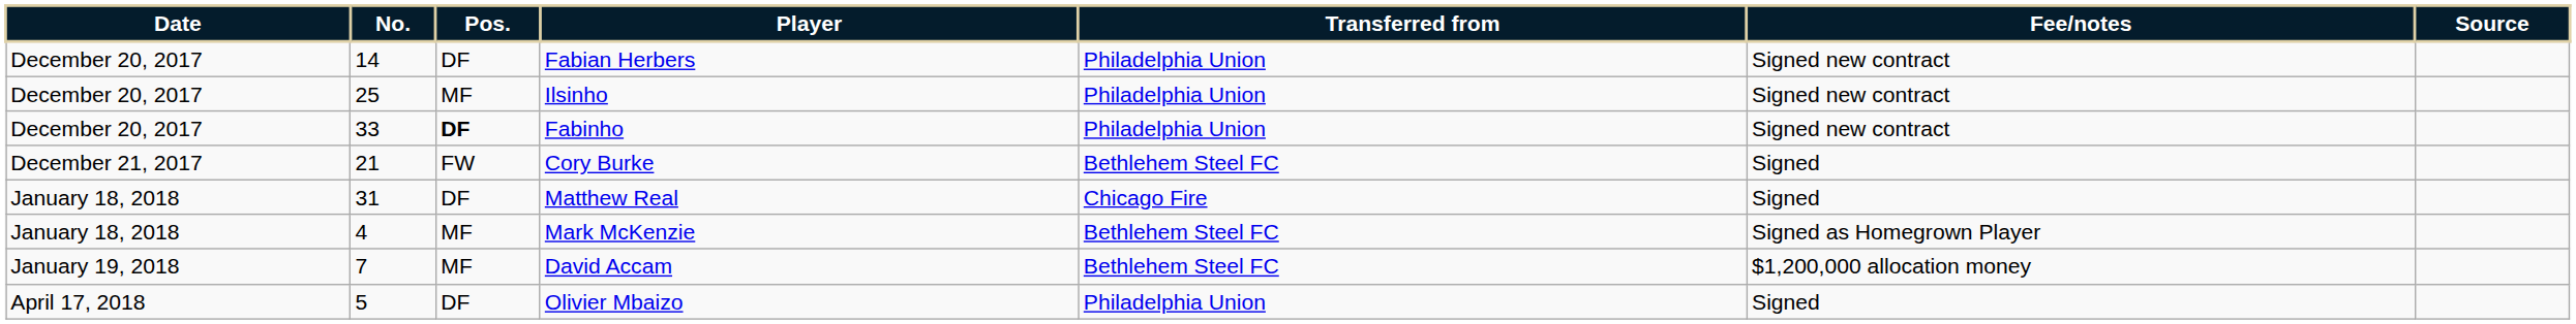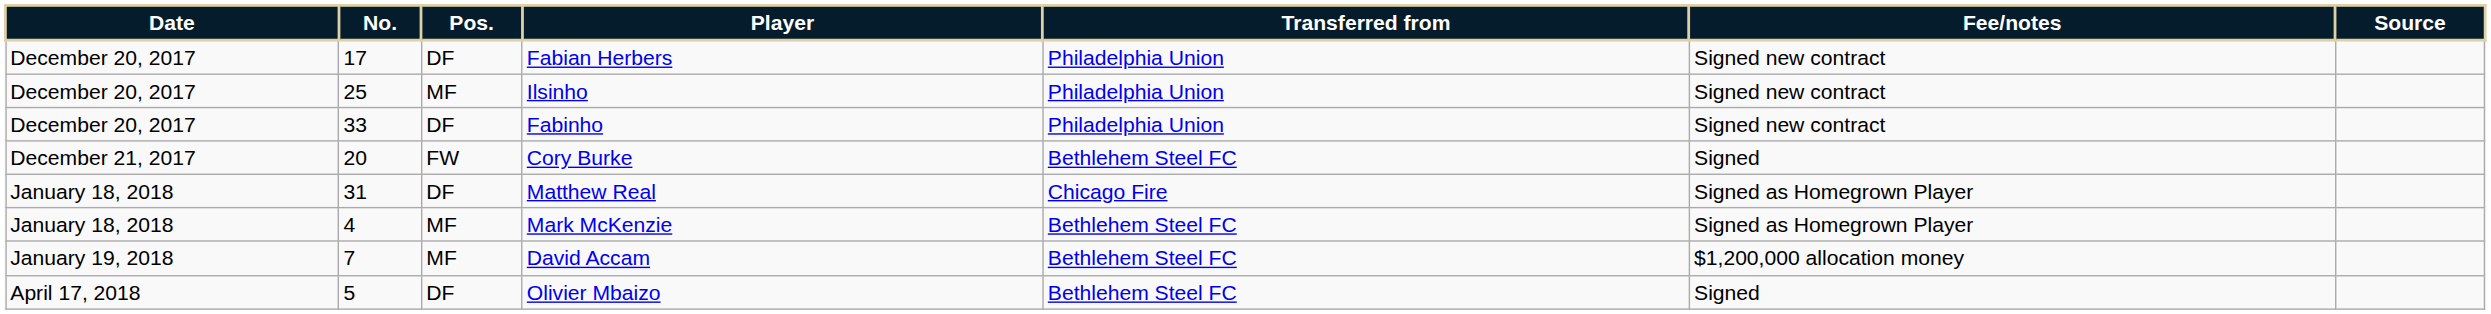 <table class="wikitable sortable" style="width:90%; text-align:center; font-size:95%; text-align:left;">
 <tr>
 <th style="background:#041C2C; color:#FFFFFF; border:2px solid #DFD1A7; width:125px;"><strong>Date</strong></th>
 <th style="background:#041C2C; color:#FFFFFF; border:2px solid #DFD1A7; width:25px;"><strong>No.</strong></th>
 <th style="background:#041C2C; color:#FFFFFF; border:2px solid #DFD1A7; width:25px;"><strong>Pos.</strong></th>
 <th style="background:#041C2C; color:#FFFFFF; border:2px solid #DFD1A7; width:200px;"><strong>Player</strong></th>
 <th style="background:#041C2C; color:#FFFFFF; border:2px solid #DFD1A7; width:250px;"><strong>Transferred from</strong></th>
 <th style="background:#041C2C; color:#FFFFFF; border:2px solid #DFD1A7; width:250px;"><strong>Fee/notes</strong></th>
 <th style="background:#041C2C; color:#FFFFFF; border:2px solid #DFD1A7; width:50px;"><strong>Source</strong></th>
 </tr>
 <tr>
 <td>December 20, 2017</td>
-<td>14</td>
+<td>17</td>
 <td>DF</td>
 <td> <a href='#'>Fabian Herbers</a></td>
 <td> <a href='#'>Philadelphia Union</a></td>
 <td>Signed new contract</td>
 <td></td>
 </tr>
 <tr>
 <td>December 20, 2017</td>
 <td>25</td>
 <td>MF</td>
 <td> <a href='#'>Ilsinho</a></td>
 <td> <a href='#'>Philadelphia Union</a></td>
 <td>Signed new contract</td>
 <td></td>
 </tr>
 <tr>
 <td>December 20, 2017</td>
 <td>33</td>
-<td><strong>DF</strong></td>
+<td>DF</td>
 <td> <a href='#'>Fabinho</a></td>
 <td> <a href='#'>Philadelphia Union</a></td>
 <td>Signed new contract</td>
 <td></td>
 </tr>
 <tr>
 <td>December 21, 2017</td>
-<td>21</td>
+<td>20</td>
 <td>FW</td>
 <td> <a href='#'>Cory Burke</a></td>
 <td> <a href='#'>Bethlehem Steel FC</a></td>
 <td>Signed</td>
 <td></td>
 </tr>
 <tr>
 <td>January 18, 2018</td>
 <td>31</td>
 <td>DF</td>
 <td> <a href='#'>Matthew Real</a></td>
 <td> <a href='#'>Chicago Fire</a></td>
-<td>Signed</td>
+<td>Signed as Homegrown Player</td>
 <td></td>
 </tr>
 <tr>
 <td>January 18, 2018</td>
 <td>4</td>
 <td>MF</td>
 <td> <a href='#'>Mark McKenzie</a></td>
 <td> <a href='#'>Bethlehem Steel FC</a></td>
 <td>Signed as Homegrown Player</td>
 <td></td>
 </tr>
 <tr>
 <td>January 19, 2018</td>
 <td>7</td>
 <td>MF</td>
 <td> <a href='#'>David Accam</a></td>
 <td> <a href='#'>Bethlehem Steel FC</a></td>
 <td>$1,200,000 allocation money</td>
 <td></td>
 </tr>
 <tr>
 <td>April 17, 2018</td>
 <td>5</td>
 <td>DF</td>
 <td> <a href='#'>Olivier Mbaizo</a></td>
-<td> <a href='#'>Philadelphia Union</a></td>
+<td> <a href='#'>Bethlehem Steel FC</a></td>
 <td>Signed</td>
 <td></td>
 </tr>
 </table>
